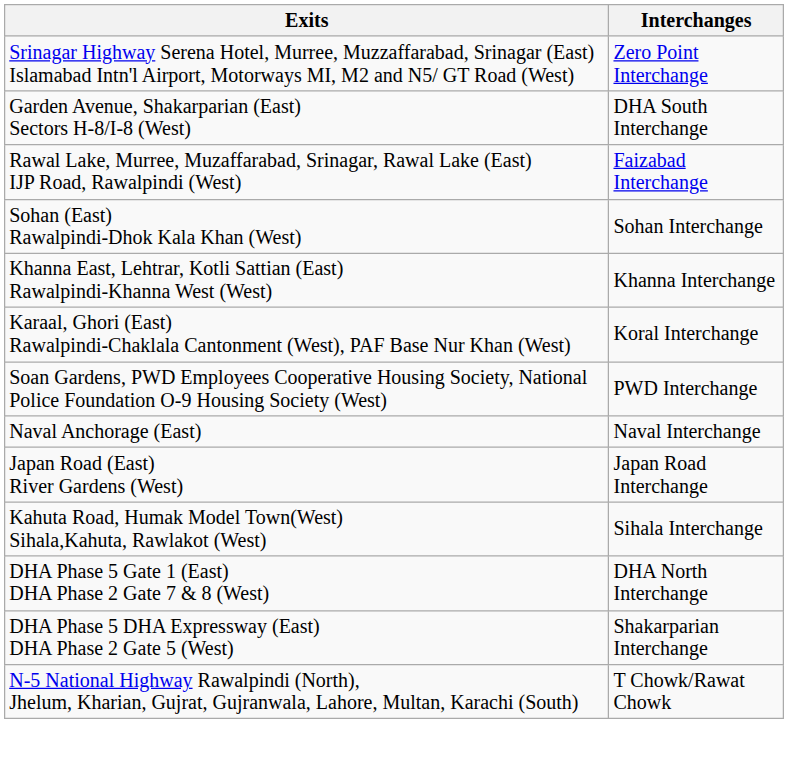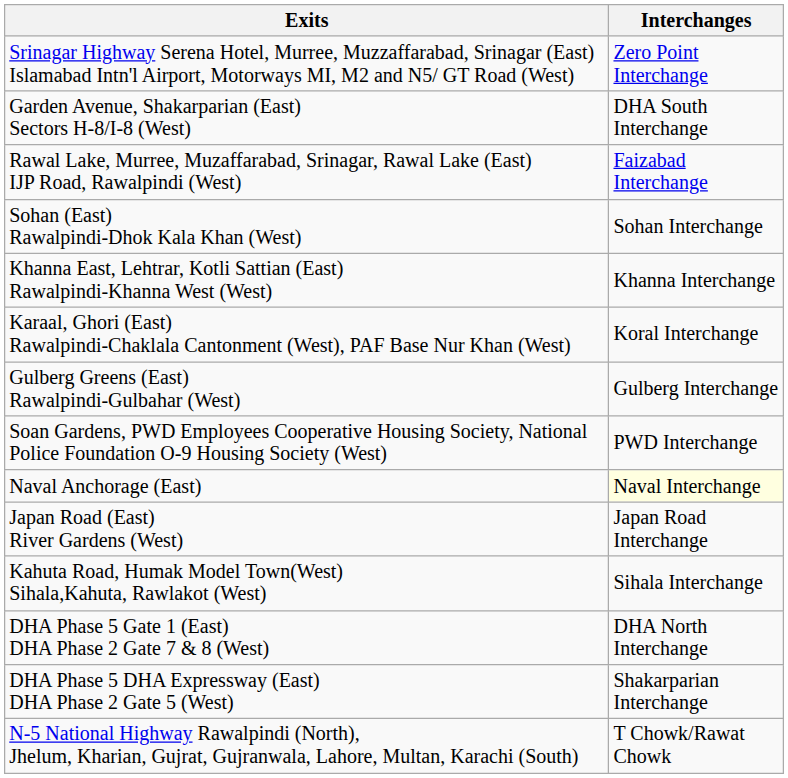 <table class="wikitable" style="margin:1em auto;">
 <tr>
 <th>Exits</th>
 <th>Interchanges</th>
 </tr>
 <tr>
 <td><a href='#'>Srinagar Highway</a> Serena Hotel, Murree, Muzzaffarabad, Srinagar (East)<br> Islamabad Intn'l Airport, Motorways MI, M2 and N5/ GT Road (West)</td>
 <td><a href='#'>Zero Point Interchange</a></td>
 </tr>
 <tr>
 <td>Garden Avenue, Shakarparian (East)<br>Sectors H-8/I-8 (West)</td>
 <td>DHA South Interchange</td>
 </tr>
 <tr>
 <td>Rawal Lake, Murree, Muzaffarabad, Srinagar, Rawal Lake (East)<br> IJP Road, Rawalpindi (West)</td>
 <td><a href='#'>Faizabad Interchange</a></td>
 </tr>
 <tr>
 <td>Sohan (East)<br>Rawalpindi-Dhok Kala Khan (West)</td>
 <td>Sohan Interchange</td>
 </tr>
 <tr>
 <td>Khanna East, Lehtrar, Kotli Sattian (East)<br> Rawalpindi-Khanna West (West)</td>
 <td>Khanna Interchange</td>
 </tr>
 <tr>
 <td>Karaal, Ghori (East)<br> Rawalpindi-Chaklala Cantonment (West), PAF Base Nur Khan (West)</td>
 <td>Koral Interchange</td>
 </tr>
 <tr>
+<td>Gulberg Greens (East)<br> Rawalpindi-Gulbahar (West)</td>
+<td>Gulberg Interchange</td>
+</tr>
+<tr>
 <td>Soan Gardens, PWD Employees Cooperative Housing Society, National Police Foundation O-9 Housing Society (West)</td>
 <td>PWD Interchange</td>
 </tr>
 <tr>
 <td>Naval Anchorage (East)</td>
-<td>Naval Interchange</td>
+<td style="background: lightyellow;">Naval Interchange</td>
 </tr>
 <tr>
 <td>Japan Road (East)<br> River Gardens (West)</td>
 <td>Japan Road Interchange</td>
 </tr>
 <tr>
 <td>Kahuta Road, Humak Model Town(West)<br> Sihala,Kahuta, Rawlakot (West)</td>
 <td>Sihala Interchange</td>
 </tr>
 <tr>
 <td>DHA Phase 5 Gate 1 (East)<br> DHA Phase 2 Gate 7 & 8 (West)</td>
 <td>DHA North Interchange</td>
 </tr>
 <tr>
 <td>DHA Phase 5 DHA Expressway (East)<br>DHA Phase 2 Gate 5 (West)</td>
 <td>Shakarparian Interchange</td>
 </tr>
 <tr>
 <td><a href='#'>N-5 National Highway</a> Rawalpindi (North), <br> Jhelum,  Kharian, Gujrat, Gujranwala, Lahore, Multan, Karachi (South)</td>
 <td>T Chowk/Rawat Chowk</td>
 </tr>
 </table>
